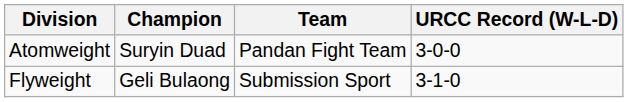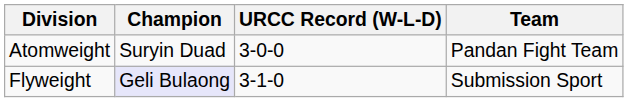 <table class="wikitable">
 <tr>
 <th>Division</th>
 <th>Champion</th>
+<th>URCC Record (W-L-D)</th>
 <th>Team</th>
-<th>URCC Record (W-L-D)</th>
 </tr>
 <tr>
 <td>Atomweight</td>
 <td> Suryin Duad</td>
+<td>3-0-0</td>
 <td>Pandan Fight Team</td>
-<td>3-0-0</td>
 </tr>
 <tr>
 <td>Flyweight</td>
-<td> Geli Bulaong</td>
+<td style="background: lavender;"> Geli Bulaong</td>
+<td>3-1-0</td>
 <td>Submission Sport</td>
-<td>3-1-0</td>
 </tr>
 </table>
